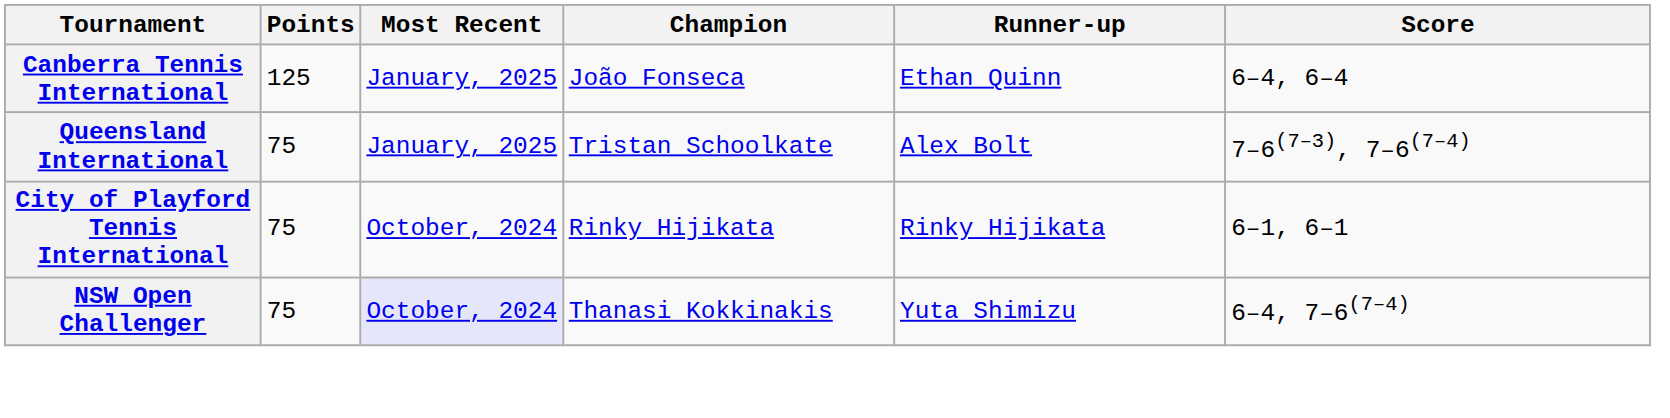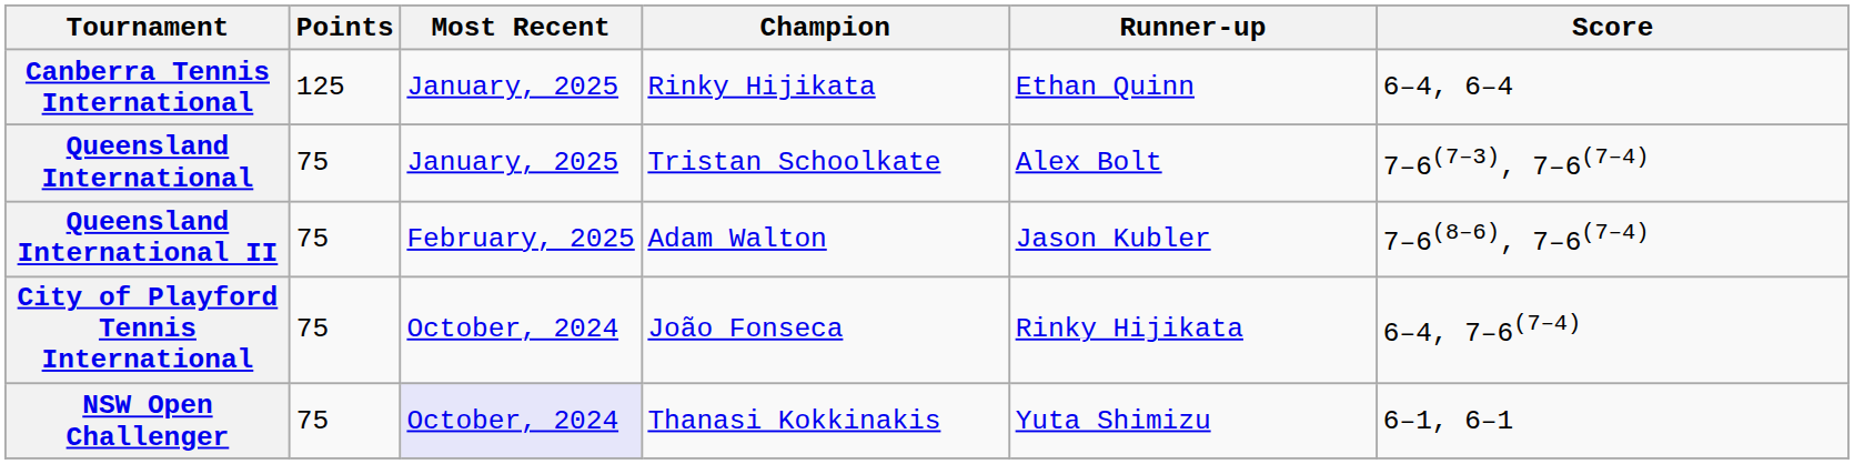 <table class="wikitable plainrowheaders nowrap">
 <tr>
 <th width="130">Tournament</th>
 <th>Points</th>
 <th>Most Recent</th>
 <th width="170">Champion</th>
 <th width="170">Runner-up</th>
 <th width="220">Score</th>
 </tr>
 <tr>
 <th scope="row"><a href='#'>Canberra Tennis International</a></th>
 <td>125</td>
 <td><a href='#'>January, 2025</a></td>
-<td> <a href='#'>João Fonseca</a></td>
+<td> <a href='#'>Rinky Hijikata</a></td>
 <td> <a href='#'>Ethan Quinn</a></td>
 <td>6–4, 6–4</td>
 </tr>
 <tr>
 <th scope="row"><a href='#'>Queensland International</a></th>
 <td>75</td>
 <td><a href='#'>January, 2025</a></td>
 <td> <a href='#'>Tristan Schoolkate</a></td>
 <td> <a href='#'>Alex Bolt</a></td>
 <td>7–6<sup>(7–3)</sup>, 7–6<sup>(7–4)</sup></td>
 </tr>
 <tr>
+<th scope="row"><a href='#'>Queensland International II</a></th>
+<td>75</td>
+<td><a href='#'>February, 2025</a></td>
+<td> <a href='#'>Adam Walton</a></td>
+<td> <a href='#'>Jason Kubler</a></td>
+<td>7–6<sup>(8–6)</sup>, 7–6<sup>(7–4)</sup></td>
+</tr>
+<tr>
 <th scope="row"><a href='#'>City of Playford Tennis International</a></th>
 <td>75</td>
 <td><a href='#'>October, 2024</a></td>
+<td> <a href='#'>João Fonseca</a></td>
 <td> <a href='#'>Rinky Hijikata</a></td>
-<td> <a href='#'>Rinky Hijikata</a></td>
-<td>6–1, 6–1</td>
+<td>6–4, 7–6<sup>(7–4)</sup></td>
 </tr>
 <tr>
 <th scope="row"><a href='#'>NSW Open Challenger</a></th>
 <td>75</td>
 <td style="background: lavender;"><a href='#'>October, 2024</a></td>
 <td> <a href='#'>Thanasi Kokkinakis</a></td>
 <td> <a href='#'>Yuta Shimizu</a></td>
-<td>6–4, 7–6<sup>(7–4)</sup></td>
+<td>6–1, 6–1</td>
 </tr>
 </table>
